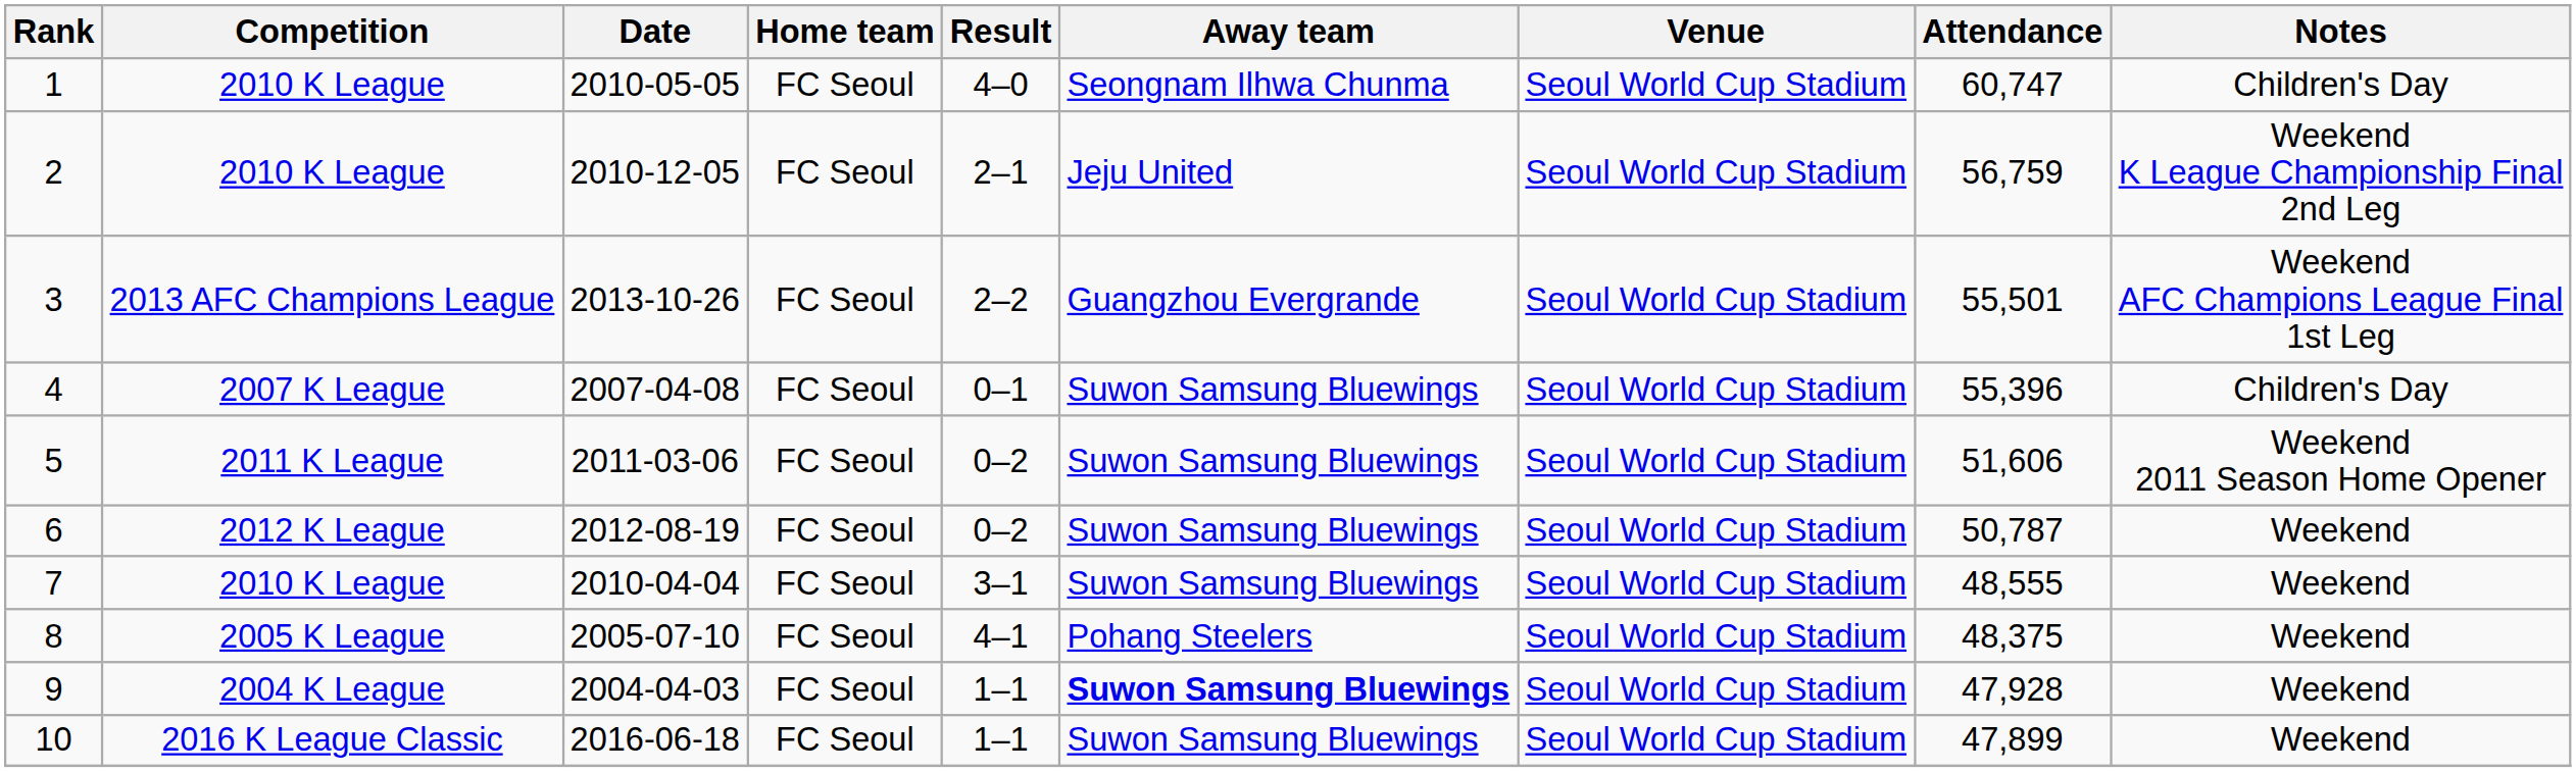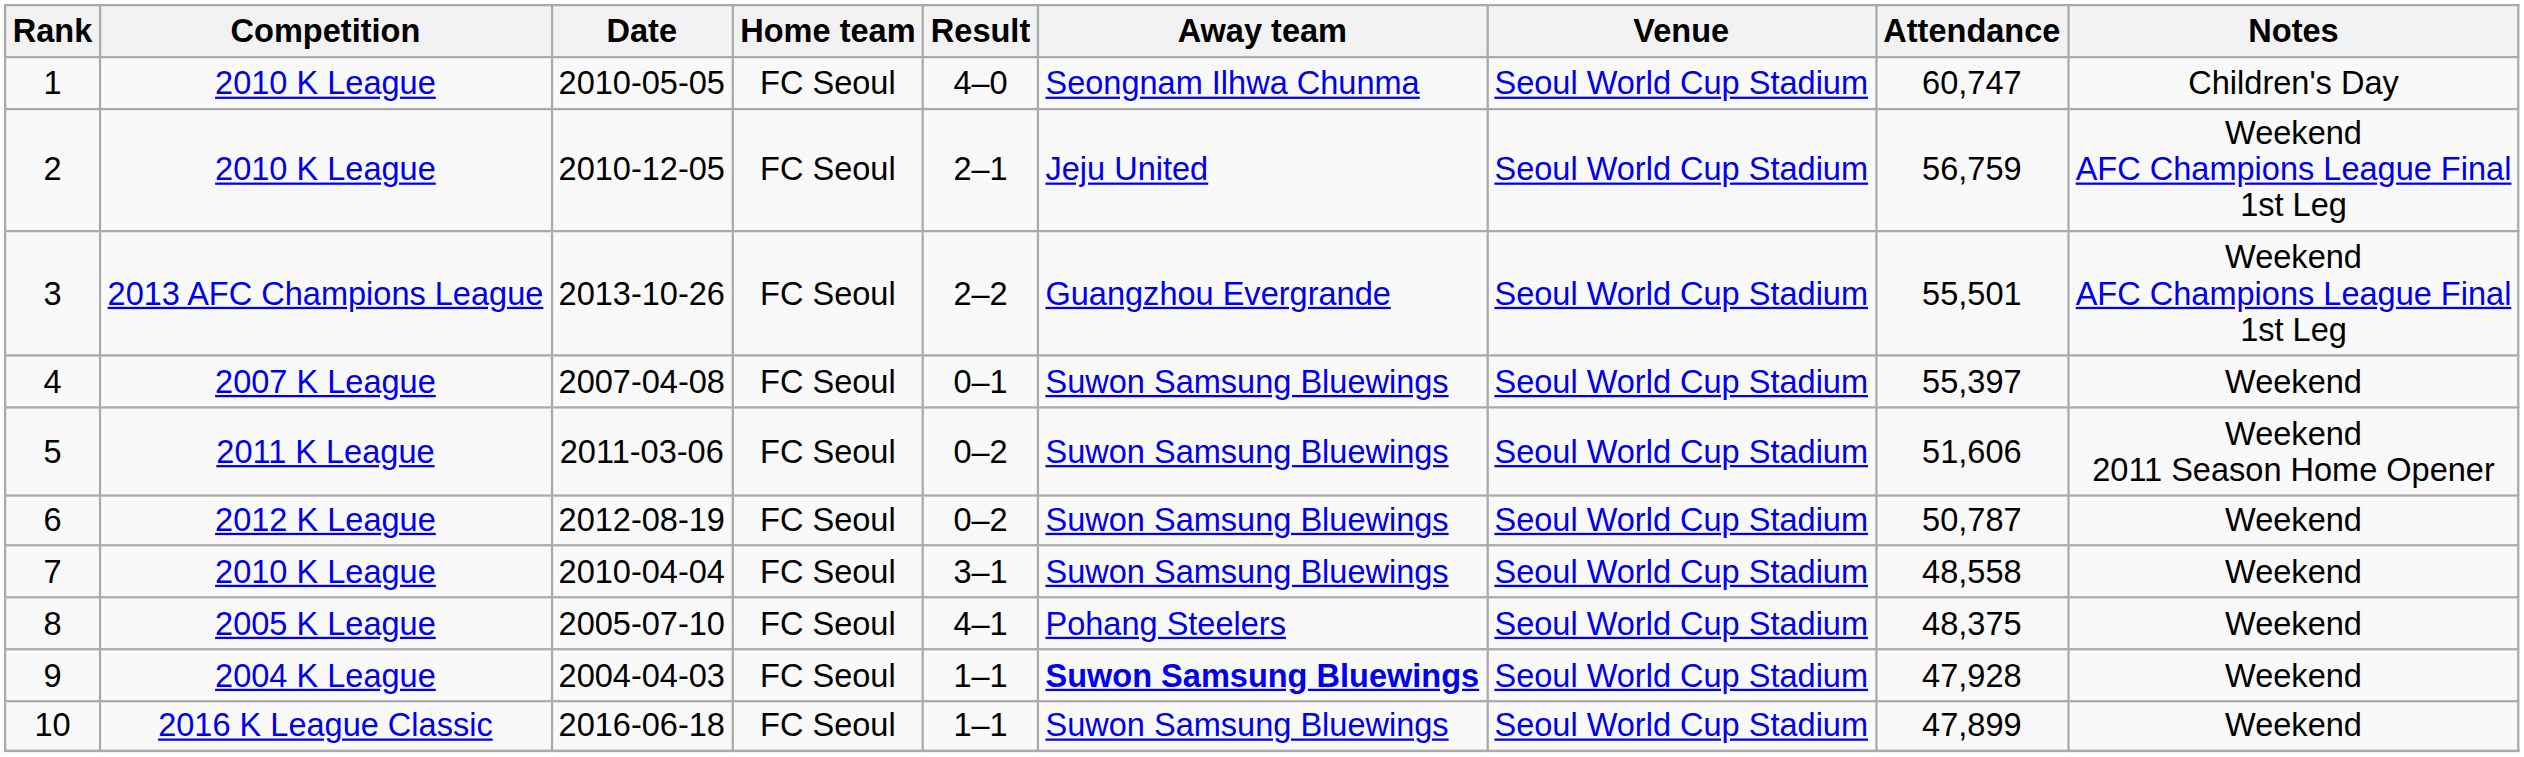 <table class="wikitable" style="text-align:center; font-size:90%">
 <tr>
 <th>Rank</th>
 <th>Competition</th>
 <th>Date</th>
 <th>Home team</th>
 <th>Result</th>
 <th>Away team</th>
 <th>Venue</th>
 <th>Attendance</th>
 <th>Notes</th>
 </tr>
 <tr>
 <td>1</td>
 <td><a href='#'>2010 K League</a></td>
 <td>2010-05-05</td>
 <td>FC Seoul</td>
 <td>4–0</td>
 <td align=left> <a href='#'>Seongnam Ilhwa Chunma</a></td>
 <td><a href='#'>Seoul World Cup Stadium</a></td>
 <td>60,747</td>
 <td>Children's Day</td>
 </tr>
 <tr>
 <td>2</td>
 <td><a href='#'>2010 K League</a></td>
 <td>2010-12-05</td>
 <td>FC Seoul</td>
 <td>2–1</td>
 <td align=left> <a href='#'>Jeju United</a></td>
 <td><a href='#'>Seoul World Cup Stadium</a></td>
 <td>56,759</td>
-<td>Weekend <br><a href='#'>K League Championship Final</a><br>2nd Leg</td>
+<td>Weekend<br><a href='#'>AFC Champions League Final</a><br>1st Leg</td>
 </tr>
 <tr>
 <td>3</td>
 <td><a href='#'>2013 AFC Champions League</a></td>
 <td>2013-10-26</td>
 <td>FC Seoul</td>
 <td>2–2</td>
 <td align=left> <a href='#'>Guangzhou Evergrande</a></td>
 <td><a href='#'>Seoul World Cup Stadium</a></td>
 <td>55,501</td>
 <td>Weekend<br><a href='#'>AFC Champions League Final</a><br>1st Leg</td>
 </tr>
 <tr>
 <td>4</td>
 <td><a href='#'>2007 K League</a></td>
 <td>2007-04-08</td>
 <td>FC Seoul</td>
 <td>0–1</td>
 <td align=left> <a href='#'>Suwon Samsung Bluewings</a></td>
 <td><a href='#'>Seoul World Cup Stadium</a></td>
-<td>55,396</td>
-<td>Children's Day</td>
+<td>55,397</td>
+<td>Weekend</td>
 </tr>
 <tr>
 <td>5</td>
 <td><a href='#'>2011 K League</a></td>
 <td>2011-03-06</td>
 <td>FC Seoul</td>
 <td>0–2</td>
 <td align=left> <a href='#'>Suwon Samsung Bluewings</a></td>
 <td><a href='#'>Seoul World Cup Stadium</a></td>
 <td>51,606</td>
 <td>Weekend<br>2011 Season Home Opener</td>
 </tr>
 <tr>
 <td>6</td>
 <td><a href='#'>2012 K League</a></td>
 <td>2012-08-19</td>
 <td>FC Seoul</td>
 <td>0–2</td>
 <td align=left> <a href='#'>Suwon Samsung Bluewings</a></td>
 <td><a href='#'>Seoul World Cup Stadium</a></td>
 <td>50,787</td>
 <td>Weekend</td>
 </tr>
 <tr>
 <td>7</td>
 <td><a href='#'>2010 K League</a></td>
 <td>2010-04-04</td>
 <td>FC Seoul</td>
 <td>3–1</td>
 <td align=left> <a href='#'>Suwon Samsung Bluewings</a></td>
 <td><a href='#'>Seoul World Cup Stadium</a></td>
-<td>48,555</td>
+<td>48,558</td>
 <td>Weekend</td>
 </tr>
 <tr>
 <td>8</td>
 <td><a href='#'>2005 K League</a></td>
 <td>2005-07-10</td>
 <td>FC Seoul</td>
 <td>4–1</td>
 <td align=left> <a href='#'>Pohang Steelers</a></td>
 <td><a href='#'>Seoul World Cup Stadium</a></td>
 <td>48,375</td>
 <td>Weekend</td>
 </tr>
 <tr>
 <td>9</td>
 <td><a href='#'>2004 K League</a></td>
 <td>2004-04-03</td>
 <td>FC Seoul</td>
 <td>1–1</td>
 <td align=left><strong> <a href='#'>Suwon Samsung Bluewings</a></strong></td>
 <td><a href='#'>Seoul World Cup Stadium</a></td>
 <td>47,928</td>
 <td>Weekend</td>
 </tr>
 <tr>
 <td>10</td>
 <td><a href='#'>2016 K League Classic</a></td>
 <td>2016-06-18</td>
 <td>FC Seoul</td>
 <td>1–1</td>
 <td align=left> <a href='#'>Suwon Samsung Bluewings</a></td>
 <td><a href='#'>Seoul World Cup Stadium</a></td>
 <td>47,899</td>
 <td>Weekend</td>
 </tr>
 <tr>
 </tr>
 </table>
